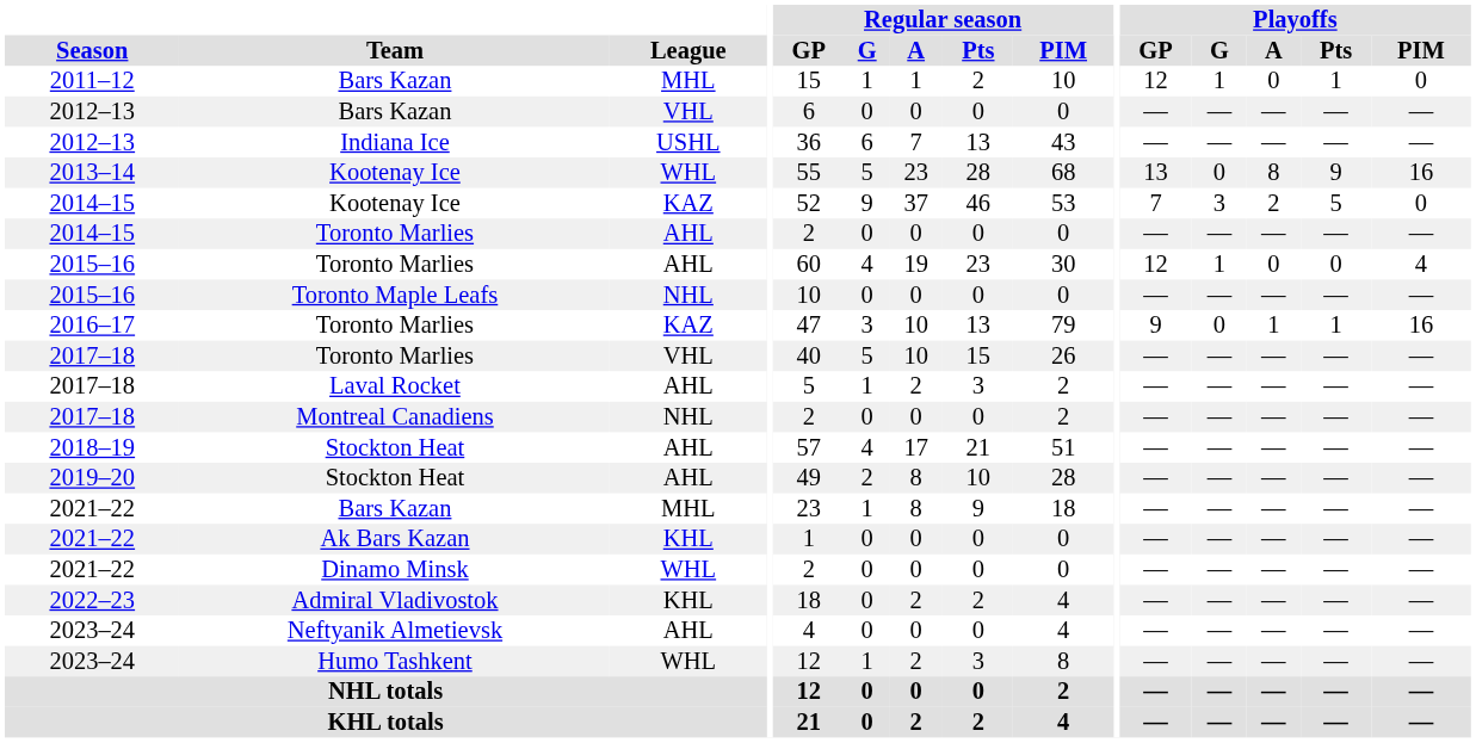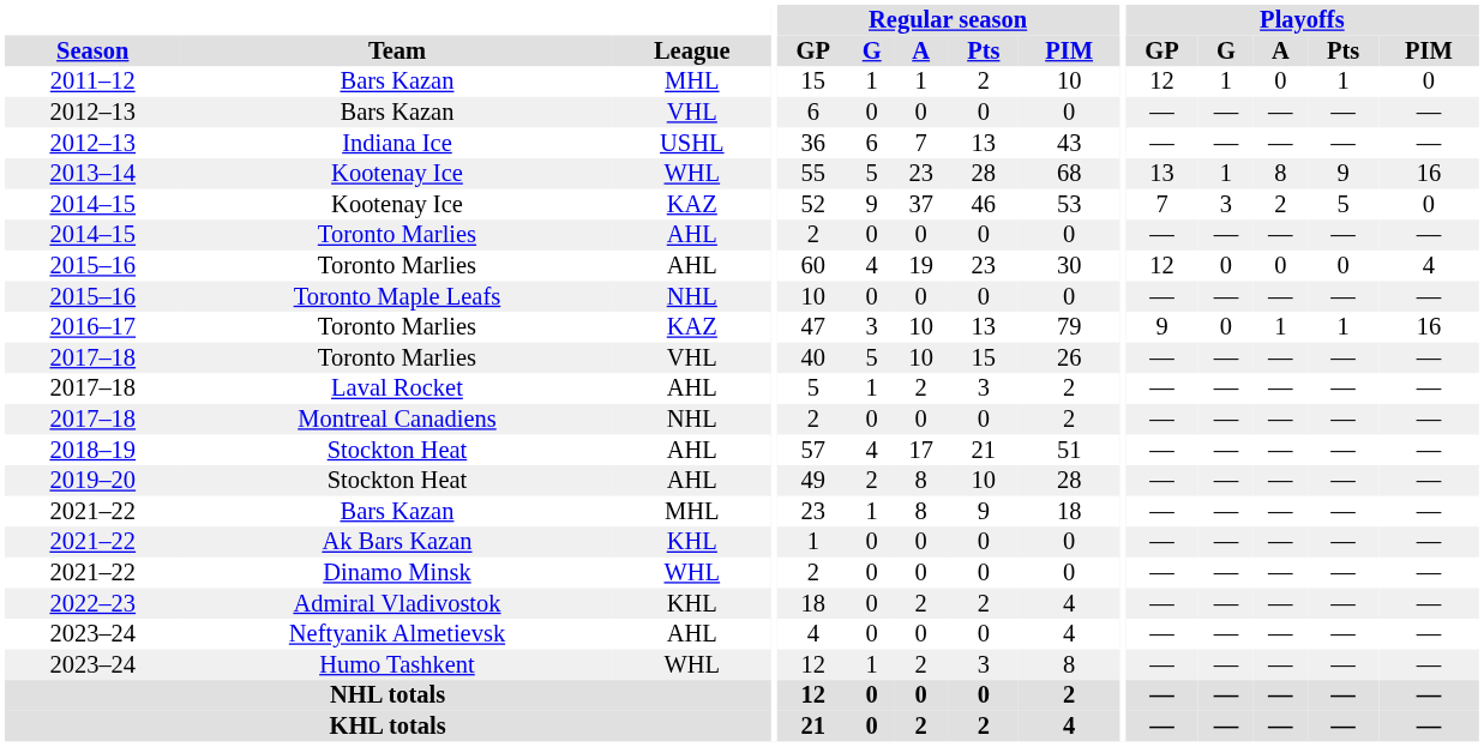 <table border="0" cellpadding="1" cellspacing="0" style="text-align:center; width:60em">
 <tr bgcolor="#e0e0e0">
 <th colspan="3" bgcolor="#ffffff"></th>
 <th rowspan="100" bgcolor="#ffffff"></th>
 <th colspan="5"><a href='#'>Regular season</a></th>
 <th rowspan="100" bgcolor="#ffffff"></th>
 <th colspan="5"><a href='#'>Playoffs</a></th>
 </tr>
 <tr bgcolor="#e0e0e0">
 <th><a href='#'>Season</a></th>
 <th>Team</th>
 <th>League</th>
 <th>GP</th>
 <th><a href='#'>G</a></th>
 <th><a href='#'>A</a></th>
 <th><a href='#'>Pts</a></th>
 <th><a href='#'>PIM</a></th>
 <th>GP</th>
 <th>G</th>
 <th>A</th>
 <th>Pts</th>
 <th>PIM</th>
 </tr>
 <tr>
 <td><a href='#'>2011–12</a></td>
 <td><a href='#'>Bars Kazan</a></td>
 <td><a href='#'>MHL</a></td>
 <td>15</td>
 <td>1</td>
 <td>1</td>
 <td>2</td>
 <td>10</td>
 <td>12</td>
 <td>1</td>
 <td>0</td>
 <td>1</td>
 <td>0</td>
 </tr>
 <tr bgcolor="#f0f0f0">
 <td>2012–13</td>
 <td>Bars Kazan</td>
 <td><a href='#'>VHL</a></td>
 <td>6</td>
 <td>0</td>
 <td>0</td>
 <td>0</td>
 <td>0</td>
 <td>—</td>
 <td>—</td>
 <td>—</td>
 <td>—</td>
 <td>—</td>
 </tr>
 <tr>
 <td><a href='#'>2012–13</a></td>
 <td><a href='#'>Indiana Ice</a></td>
 <td><a href='#'>USHL</a></td>
 <td>36</td>
 <td>6</td>
 <td>7</td>
 <td>13</td>
 <td>43</td>
 <td>—</td>
 <td>—</td>
 <td>—</td>
 <td>—</td>
 <td>—</td>
 </tr>
 <tr bgcolor="#f0f0f0">
 <td><a href='#'>2013–14</a></td>
 <td><a href='#'>Kootenay Ice</a></td>
 <td><a href='#'>WHL</a></td>
 <td>55</td>
 <td>5</td>
 <td>23</td>
 <td>28</td>
 <td>68</td>
 <td>13</td>
-<td>0</td>
+<td>1</td>
 <td>8</td>
 <td>9</td>
 <td>16</td>
 </tr>
 <tr>
 <td><a href='#'>2014–15</a></td>
 <td>Kootenay Ice</td>
 <td><a href='#'>KAZ</a></td>
 <td>52</td>
 <td>9</td>
 <td>37</td>
 <td>46</td>
 <td>53</td>
 <td>7</td>
 <td>3</td>
 <td>2</td>
 <td>5</td>
 <td>0</td>
 </tr>
 <tr bgcolor="#f0f0f0">
 <td><a href='#'>2014–15</a></td>
 <td><a href='#'>Toronto Marlies</a></td>
 <td><a href='#'>AHL</a></td>
 <td>2</td>
 <td>0</td>
 <td>0</td>
 <td>0</td>
 <td>0</td>
 <td>—</td>
 <td>—</td>
 <td>—</td>
 <td>—</td>
 <td>—</td>
 </tr>
 <tr>
 <td><a href='#'>2015–16</a></td>
 <td>Toronto Marlies</td>
 <td>AHL</td>
 <td>60</td>
 <td>4</td>
 <td>19</td>
 <td>23</td>
 <td>30</td>
 <td>12</td>
-<td>1</td>
+<td>0</td>
 <td>0</td>
 <td>0</td>
 <td>4</td>
 </tr>
 <tr bgcolor="#f0f0f0">
 <td><a href='#'>2015–16</a></td>
 <td><a href='#'>Toronto Maple Leafs</a></td>
 <td><a href='#'>NHL</a></td>
 <td>10</td>
 <td>0</td>
 <td>0</td>
 <td>0</td>
 <td>0</td>
 <td>—</td>
 <td>—</td>
 <td>—</td>
 <td>—</td>
 <td>—</td>
 </tr>
 <tr>
 <td><a href='#'>2016–17</a></td>
 <td>Toronto Marlies</td>
 <td><a href='#'>KAZ</a></td>
 <td>47</td>
 <td>3</td>
 <td>10</td>
 <td>13</td>
 <td>79</td>
 <td>9</td>
 <td>0</td>
 <td>1</td>
 <td>1</td>
 <td>16</td>
 </tr>
 <tr bgcolor="#f0f0f0">
 <td><a href='#'>2017–18</a></td>
 <td>Toronto Marlies</td>
 <td>VHL</td>
 <td>40</td>
 <td>5</td>
 <td>10</td>
 <td>15</td>
 <td>26</td>
 <td>—</td>
 <td>—</td>
 <td>—</td>
 <td>—</td>
 <td>—</td>
 </tr>
 <tr>
 <td>2017–18</td>
 <td><a href='#'>Laval Rocket</a></td>
 <td>AHL</td>
 <td>5</td>
 <td>1</td>
 <td>2</td>
 <td>3</td>
 <td>2</td>
 <td>—</td>
 <td>—</td>
 <td>—</td>
 <td>—</td>
 <td>—</td>
 </tr>
 <tr bgcolor="#f0f0f0">
 <td><a href='#'>2017–18</a></td>
 <td><a href='#'>Montreal Canadiens</a></td>
 <td>NHL</td>
 <td>2</td>
 <td>0</td>
 <td>0</td>
 <td>0</td>
 <td>2</td>
 <td>—</td>
 <td>—</td>
 <td>—</td>
 <td>—</td>
 <td>—</td>
 </tr>
 <tr>
 <td><a href='#'>2018–19</a></td>
 <td><a href='#'>Stockton Heat</a></td>
 <td>AHL</td>
 <td>57</td>
 <td>4</td>
 <td>17</td>
 <td>21</td>
 <td>51</td>
 <td>—</td>
 <td>—</td>
 <td>—</td>
 <td>—</td>
 <td>—</td>
 </tr>
 <tr bgcolor="#f0f0f0">
 <td><a href='#'>2019–20</a></td>
 <td>Stockton Heat</td>
 <td>AHL</td>
 <td>49</td>
 <td>2</td>
 <td>8</td>
 <td>10</td>
 <td>28</td>
 <td>—</td>
 <td>—</td>
 <td>—</td>
 <td>—</td>
 <td>—</td>
 </tr>
 <tr>
 <td>2021–22</td>
 <td><a href='#'>Bars Kazan</a></td>
 <td>MHL</td>
 <td>23</td>
 <td>1</td>
 <td>8</td>
 <td>9</td>
 <td>18</td>
 <td>—</td>
 <td>—</td>
 <td>—</td>
 <td>—</td>
 <td>—</td>
 </tr>
 <tr bgcolor="#f0f0f0">
 <td><a href='#'>2021–22</a></td>
 <td><a href='#'>Ak Bars Kazan</a></td>
 <td><a href='#'>KHL</a></td>
 <td>1</td>
 <td>0</td>
 <td>0</td>
 <td>0</td>
 <td>0</td>
 <td>—</td>
 <td>—</td>
 <td>—</td>
 <td>—</td>
 <td>—</td>
 </tr>
 <tr>
 <td>2021–22</td>
 <td><a href='#'>Dinamo Minsk</a></td>
 <td><a href='#'>WHL</a></td>
 <td>2</td>
 <td>0</td>
 <td>0</td>
 <td>0</td>
 <td>0</td>
 <td>—</td>
 <td>—</td>
 <td>—</td>
 <td>—</td>
 <td>—</td>
 </tr>
 <tr bgcolor="#f0f0f0">
 <td><a href='#'>2022–23</a></td>
 <td><a href='#'>Admiral Vladivostok</a></td>
 <td>KHL</td>
 <td>18</td>
 <td>0</td>
 <td>2</td>
 <td>2</td>
 <td>4</td>
 <td>—</td>
 <td>—</td>
 <td>—</td>
 <td>—</td>
 <td>—</td>
 </tr>
 <tr>
 <td>2023–24</td>
 <td><a href='#'>Neftyanik Almetievsk</a></td>
 <td>AHL</td>
 <td>4</td>
 <td>0</td>
 <td>0</td>
 <td>0</td>
 <td>4</td>
 <td>—</td>
 <td>—</td>
 <td>—</td>
 <td>—</td>
 <td>—</td>
 </tr>
 <tr bgcolor="#f0f0f0">
 <td>2023–24</td>
 <td><a href='#'>Humo Tashkent</a></td>
 <td>WHL</td>
 <td>12</td>
 <td>1</td>
 <td>2</td>
 <td>3</td>
 <td>8</td>
 <td>—</td>
 <td>—</td>
 <td>—</td>
 <td>—</td>
 <td>—</td>
 </tr>
 <tr bgcolor="#e0e0e0">
 <th colspan="3">NHL totals</th>
 <th>12</th>
 <th>0</th>
 <th>0</th>
 <th>0</th>
 <th>2</th>
 <th>—</th>
 <th>—</th>
 <th>—</th>
 <th>—</th>
 <th>—</th>
 </tr>
 <tr bgcolor="#e0e0e0">
 <th colspan="3">KHL totals</th>
 <th>21</th>
 <th>0</th>
 <th>2</th>
 <th>2</th>
 <th>4</th>
 <th>—</th>
 <th>—</th>
 <th>—</th>
 <th>—</th>
 <th>—</th>
 </tr>
 </table>
